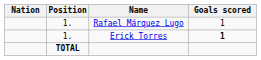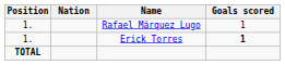 <table class="wikitable" style="font-size: 95%; text-align: center;">
 <tr>
+<th width=60>Position</th>
 <th width=60>Nation</th>
-<th width=60>Position</th>
 <th width=150>Name</th>
 <th width=100>Goals scored</th>
 </tr>
 <tr>
+<td>1.</td>
 <td></td>
-<td>1.</td>
 <td><a href='#'>Rafael Márquez Lugo</a></td>
 <td>1</td>
 </tr>
 <tr>
+<td>1.</td>
 <td></td>
-<td>1.</td>
 <td><a href='#'>Erick Torres</a></td>
 <td><strong>1</strong></td>
 </tr>
 <tr>
+<td><strong>TOTAL</strong></td>
 <td></td>
-<td><strong>TOTAL</strong></td>
 <td></td>
 <td></td>
 </tr>
 </table>
